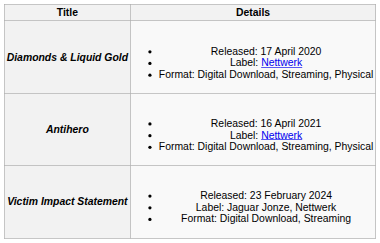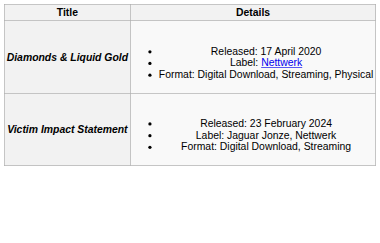 <table class="wikitable plainrowheaders" style="text-align:center;" border="1">
 <tr>
 <th>Title</th>
 <th>Details</th>
 </tr>
 <tr>
 <th scope="row"><em>Diamonds & Liquid Gold</em></th>
 <td><br><ul><li>Released: 17 April 2020</li><li>Label: <a href='#'>Nettwerk</a></li><li>Format: Digital Download, Streaming, Physical</li></ul></td>
 </tr>
 <tr>
-<th scope="row"><em>Antihero</em></th>
-<td><br><ul><li>Released: 16 April 2021</li><li>Label: <a href='#'>Nettwerk</a></li><li>Format: Digital Download, Streaming, Physical</li></ul></td>
-</tr>
-<tr>
 <th scope="row"><em>Victim Impact Statement</em></th>
 <td><br><ul><li>Released: 23 February 2024</li><li>Label: Jaguar Jonze, Nettwerk</li><li>Format: Digital Download, Streaming</li></ul></td>
 </tr>
 </table>
